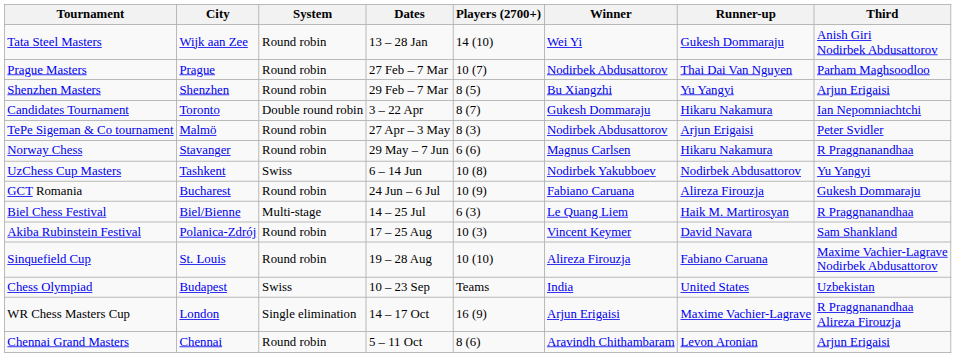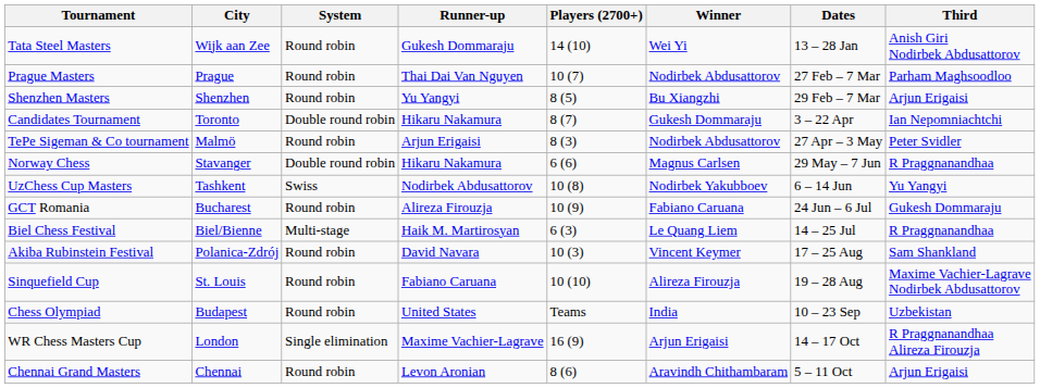 <table class="wikitable">
 <tr>
 <th>Tournament</th>
 <th>City</th>
 <th>System</th>
-<th>Dates</th>
+<th>Runner-up</th>
 <th>Players (2700+)</th>
 <th>Winner</th>
-<th>Runner-up</th>
+<th>Dates</th>
 <th>Third</th>
 </tr>
 <tr>
 <td><a href='#'>Tata Steel Masters</a></td>
 <td> <a href='#'>Wijk aan Zee</a></td>
 <td>Round robin</td>
-<td>13 – 28 Jan</td>
+<td> <a href='#'>Gukesh Dommaraju</a></td>
 <td>14 (10)</td>
 <td> <a href='#'>Wei Yi</a></td>
-<td> <a href='#'>Gukesh Dommaraju</a></td>
+<td>13 – 28 Jan</td>
 <td> <a href='#'>Anish Giri</a><br> <a href='#'>Nodirbek Abdusattorov</a></td>
 </tr>
 <tr>
 <td><a href='#'>Prague Masters</a></td>
 <td> <a href='#'>Prague</a></td>
 <td>Round robin</td>
-<td>27 Feb – 7 Mar</td>
+<td> <a href='#'>Thai Dai Van Nguyen</a></td>
 <td>10 (7)</td>
 <td> <a href='#'>Nodirbek Abdusattorov</a></td>
-<td> <a href='#'>Thai Dai Van Nguyen</a></td>
+<td>27 Feb – 7 Mar</td>
 <td> <a href='#'>Parham Maghsoodloo</a></td>
 </tr>
 <tr>
 <td><a href='#'>Shenzhen Masters</a></td>
 <td> <a href='#'>Shenzhen</a></td>
 <td>Round robin</td>
-<td>29 Feb – 7 Mar</td>
+<td> <a href='#'>Yu Yangyi</a></td>
 <td>8 (5)</td>
 <td> <a href='#'>Bu Xiangzhi</a></td>
-<td> <a href='#'>Yu Yangyi</a></td>
+<td>29 Feb – 7 Mar</td>
 <td> <a href='#'>Arjun Erigaisi</a></td>
 </tr>
 <tr>
 <td><a href='#'>Candidates Tournament</a></td>
 <td> <a href='#'>Toronto</a></td>
 <td>Double round robin</td>
-<td>3 – 22 Apr</td>
+<td> <a href='#'>Hikaru Nakamura</a></td>
 <td>8 (7)</td>
 <td> <a href='#'>Gukesh Dommaraju</a></td>
-<td> <a href='#'>Hikaru Nakamura</a></td>
+<td>3 – 22 Apr</td>
 <td> <a href='#'>Ian Nepomniachtchi</a></td>
 </tr>
 <tr>
 <td><a href='#'>TePe Sigeman & Co tournament</a></td>
 <td> <a href='#'>Malmö</a></td>
 <td>Round robin</td>
-<td>27 Apr – 3 May</td>
+<td> <a href='#'>Arjun Erigaisi</a></td>
 <td>8 (3)</td>
 <td> <a href='#'>Nodirbek Abdusattorov</a></td>
-<td> <a href='#'>Arjun Erigaisi</a></td>
+<td>27 Apr – 3 May</td>
 <td> <a href='#'>Peter Svidler</a></td>
 </tr>
 <tr>
 <td><a href='#'>Norway Chess</a></td>
 <td> <a href='#'>Stavanger</a></td>
-<td>Round robin</td>
-<td>29 May – 7 Jun</td>
+<td>Double round robin</td>
+<td> <a href='#'>Hikaru Nakamura</a></td>
 <td>6 (6)</td>
 <td> <a href='#'>Magnus Carlsen</a></td>
-<td> <a href='#'>Hikaru Nakamura</a></td>
+<td>29 May – 7 Jun</td>
 <td> <a href='#'>R Praggnanandhaa</a></td>
 </tr>
 <tr>
 <td><a href='#'>UzChess Cup Masters</a></td>
 <td> <a href='#'>Tashkent</a></td>
 <td>Swiss</td>
-<td>6 – 14 Jun</td>
+<td> <a href='#'>Nodirbek Abdusattorov</a></td>
 <td>10 (8)</td>
 <td> <a href='#'>Nodirbek Yakubboev</a></td>
-<td> <a href='#'>Nodirbek Abdusattorov</a></td>
+<td>6 – 14 Jun</td>
 <td> <a href='#'>Yu Yangyi</a></td>
 </tr>
 <tr>
 <td><a href='#'>GCT</a> Romania</td>
 <td> <a href='#'>Bucharest</a></td>
 <td>Round robin</td>
-<td>24 Jun – 6 Jul</td>
+<td> <a href='#'>Alireza Firouzja</a></td>
 <td>10 (9)</td>
 <td> <a href='#'>Fabiano Caruana</a></td>
-<td> <a href='#'>Alireza Firouzja</a></td>
+<td>24 Jun – 6 Jul</td>
 <td> <a href='#'>Gukesh Dommaraju</a></td>
 </tr>
 <tr>
 <td><a href='#'>Biel Chess Festival</a></td>
 <td> <a href='#'>Biel/Bienne</a></td>
 <td>Multi-stage</td>
-<td>14 – 25 Jul</td>
+<td> <a href='#'>Haik M. Martirosyan</a></td>
 <td>6 (3)</td>
 <td> <a href='#'>Le Quang Liem</a></td>
-<td> <a href='#'>Haik M. Martirosyan</a></td>
+<td>14 – 25 Jul</td>
 <td> <a href='#'>R Praggnanandhaa</a></td>
 </tr>
 <tr>
 <td><a href='#'>Akiba Rubinstein Festival</a></td>
 <td> <a href='#'>Polanica-Zdrój</a></td>
 <td>Round robin</td>
-<td>17 – 25 Aug</td>
+<td> <a href='#'>David Navara</a></td>
 <td>10 (3)</td>
 <td> <a href='#'>Vincent Keymer</a></td>
-<td> <a href='#'>David Navara</a></td>
+<td>17 – 25 Aug</td>
 <td> <a href='#'>Sam Shankland</a></td>
 </tr>
 <tr>
 <td><a href='#'>Sinquefield Cup</a></td>
 <td> <a href='#'>St. Louis</a></td>
 <td>Round robin</td>
-<td>19 – 28 Aug</td>
+<td> <a href='#'>Fabiano Caruana</a></td>
 <td>10 (10)</td>
 <td> <a href='#'>Alireza Firouzja</a></td>
-<td> <a href='#'>Fabiano Caruana</a></td>
+<td>19 – 28 Aug</td>
 <td> <a href='#'>Maxime Vachier-Lagrave</a><br> <a href='#'>Nodirbek Abdusattorov</a></td>
 </tr>
 <tr>
 <td><a href='#'>Chess Olympiad</a></td>
 <td> <a href='#'>Budapest</a></td>
-<td>Swiss</td>
-<td>10 – 23 Sep</td>
+<td>Round robin</td>
+<td> <a href='#'>United States</a></td>
 <td>Teams</td>
 <td> <a href='#'>India</a></td>
-<td> <a href='#'>United States</a></td>
+<td>10 – 23 Sep</td>
 <td> <a href='#'>Uzbekistan</a></td>
 </tr>
 <tr>
 <td>WR Chess Masters Cup</td>
 <td> <a href='#'>London</a></td>
 <td>Single elimination</td>
-<td>14 – 17 Oct</td>
+<td> <a href='#'>Maxime Vachier-Lagrave</a></td>
 <td>16 (9)</td>
 <td> <a href='#'>Arjun Erigaisi</a></td>
-<td> <a href='#'>Maxime Vachier-Lagrave</a></td>
+<td>14 – 17 Oct</td>
 <td> <a href='#'>R Praggnanandhaa</a><br> <a href='#'>Alireza Firouzja</a></td>
 </tr>
 <tr>
 <td><a href='#'>Chennai Grand Masters</a></td>
 <td> <a href='#'>Chennai</a></td>
 <td>Round robin</td>
-<td>5 – 11 Oct</td>
+<td> <a href='#'>Levon Aronian</a></td>
 <td>8 (6)</td>
 <td> <a href='#'>Aravindh Chithambaram</a></td>
-<td> <a href='#'>Levon Aronian</a></td>
+<td>5 – 11 Oct</td>
 <td> <a href='#'>Arjun Erigaisi</a></td>
 </tr>
 </table>
